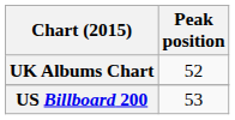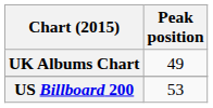 <table class="wikitable sortable plainrowheaders" style="text-align:center;">
 <tr>
 <th scope="col">Chart (2015)</th>
 <th scope="col">Peak<br>position</th>
 </tr>
 <tr>
 <th scope="row">UK Albums Chart</th>
-<td>52</td>
+<td>49</td>
 </tr>
 <tr>
 </tr>
 <tr>
 <th scope="row">US <a href='#'><em>Billboard</em> 200</a></th>
 <td>53</td>
 </tr>
 </table>
